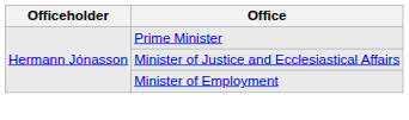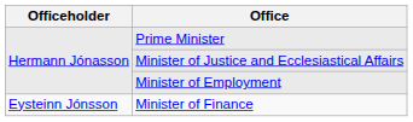 <table class="wikitable">
 <tr>
 <th>Officeholder</th>
 <th>Office</th>
 </tr>
 <tr style="background-color: #EAEAEA;">
 <td rowspan=3><a href='#'>Hermann Jónasson</a></td>
 <td><a href='#'>Prime Minister</a></td>
 </tr>
 <tr style="background-color: #EAEAEA;">
 <td><a href='#'>Minister of Justice and Ecclesiastical Affairs</a></td>
 </tr>
 <tr style="background-color: #EAEAEA;">
 <td><a href='#'>Minister of Employment</a></td>
 </tr>
+<tr>
+<td><a href='#'>Eysteinn Jónsson</a></td>
+<td><a href='#'>Minister of Finance</a></td>
+</tr>
 </table>
